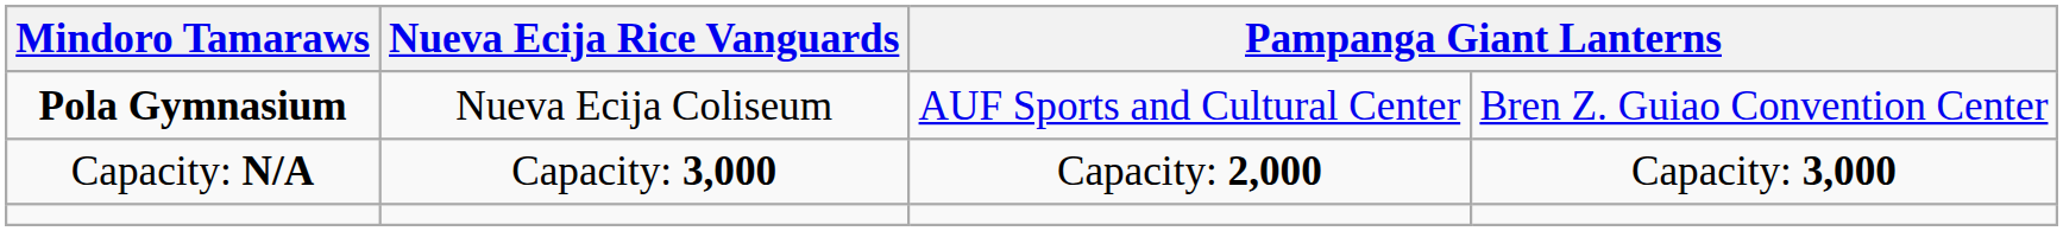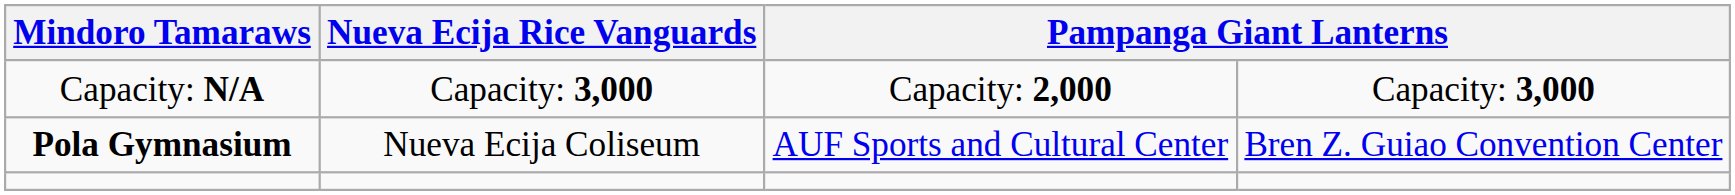 <table class="wikitable" style="text-align:center">
 <tr>
 <th><a href='#'>Mindoro Tamaraws</a></th>
 <th><a href='#'>Nueva Ecija Rice Vanguards</a></th>
 <th colspan=2><a href='#'>Pampanga Giant Lanterns</a></th>
+</tr>
+<tr>
+<td>Capacity: <strong>N/A</strong></td>
+<td>Capacity: <strong>3,000</strong></td>
+<td>Capacity: <strong>2,000</strong></td>
+<td>Capacity: <strong>3,000</strong></td>
 </tr>
 <tr>
 <td><strong>Pola Gymnasium</strong> <br> </td>
 <td>Nueva Ecija Coliseum <br> </td>
 <td><a href='#'>AUF Sports and Cultural Center</a> <br> </td>
 <td><a href='#'>Bren Z. Guiao Convention Center</a> <br> </td>
 </tr>
 <tr>
-<td>Capacity: <strong>N/A</strong></td>
-<td>Capacity: <strong>3,000</strong></td>
-<td>Capacity: <strong>2,000</strong></td>
-<td>Capacity: <strong>3,000</strong></td>
-</tr>
-<tr>
 <td></td>
 <td></td>
 <td></td>
 <td></td>
 </tr>
 </table>
